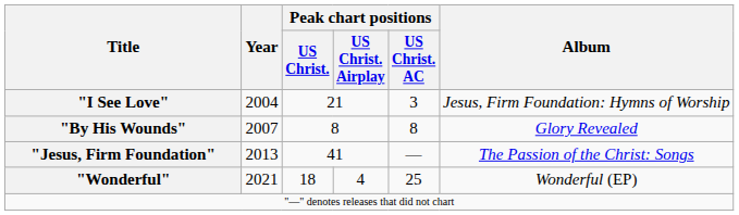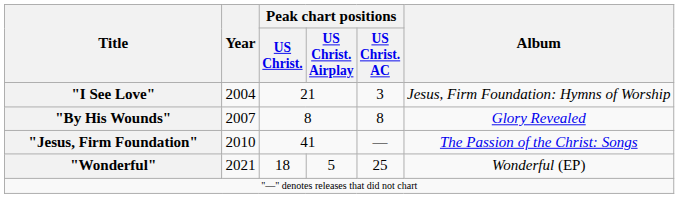 <table class="wikitable plainrowheaders" style="text-align:center;">
 <tr>
 <th scope="col" rowspan="2" style="width:14em;">Title</th>
 <th scope="col" rowspan="2" style="width:1em;">Year</th>
 <th scope="col" colspan="3">Peak chart positions</th>
 <th scope="col" rowspan="2">Album</th>
 </tr>
 <tr>
 <th style="width:3em; font-size:90%"><a href='#'>US Christ.</a><br></th>
 <th style="width:3em; font-size:90%"><a href='#'>US Christ. Airplay</a><br></th>
 <th style="width:3em; font-size:90%"><a href='#'>US Christ. AC</a><br></th>
 </tr>
 <tr>
 <th scope="row">"I See Love"<br></th>
 <td>2004</td>
 <td colspan="2">21</td>
 <td>3</td>
 <td><em>Jesus, Firm Foundation: Hymns of Worship</em></td>
 </tr>
 <tr>
 <th scope="row">"By His Wounds"<br></th>
 <td>2007</td>
 <td colspan="2">8</td>
 <td>8</td>
 <td><em><a href='#'>Glory Revealed</a></em></td>
 </tr>
 <tr>
 <th scope="row">"Jesus, Firm Foundation"<br></th>
-<td>2013</td>
+<td>2010</td>
 <td colspan="2">41</td>
 <td>—</td>
 <td><em><a href='#'>The Passion of the Christ: Songs</a></em></td>
 </tr>
 <tr>
 <th scope="row">"Wonderful"<br></th>
 <td>2021</td>
 <td>18</td>
-<td>4</td>
+<td>5</td>
 <td>25</td>
 <td><em>Wonderful</em> (EP)</td>
 </tr>
 <tr>
 <td colspan="10" style="font-size:8pt">"—" denotes releases that did not chart</td>
 </tr>
 </table>
